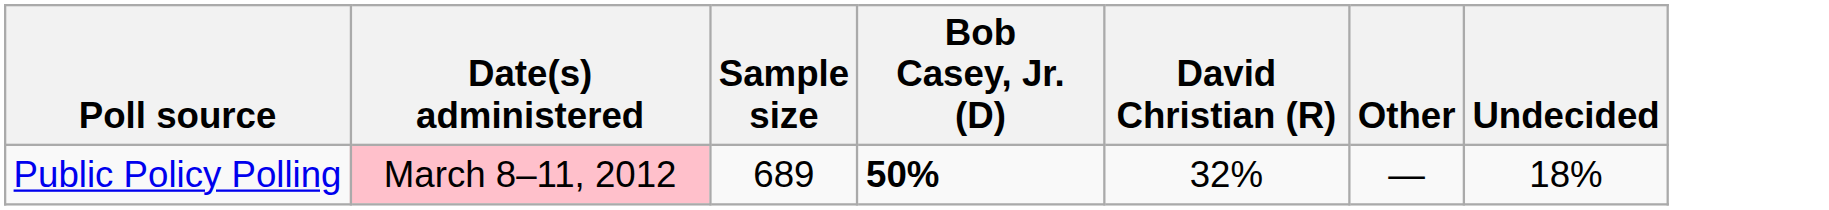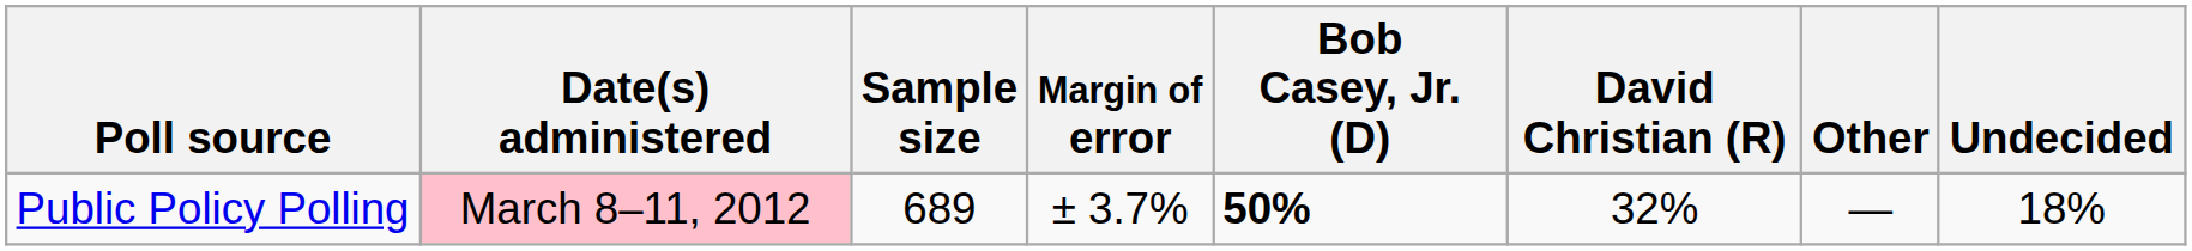 <table class="wikitable">
 <tr valign= bottom>
 <th>Poll source</th>
 <th style="width:150px;">Date(s)<br>administered</th>
 <th class=small>Sample<br>size</th>
+<th><small>Margin of</small><br>error</th>
 <th style="width:100px;">Bob <br>Casey, Jr. (D)</th>
 <th style="width:100px;">David<br>Christian (R)</th>
 <th>Other</th>
 <th>Undecided</th>
 </tr>
 <tr>
 <td><a href='#'>Public Policy Polling</a></td>
 <td align=center style="background: pink;">March 8–11, 2012</td>
 <td align=center>689</td>
+<td align=center>± 3.7%</td>
 <td><strong>50%</strong></td>
 <td align=center>32%</td>
 <td align=center>—</td>
 <td align=center>18%</td>
 </tr>
 </table>
